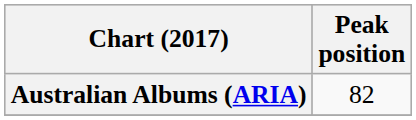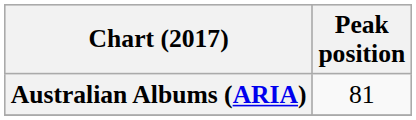 <table class="wikitable sortable plainrowheaders" style="text-align:center">
 <tr>
 <th scope="col">Chart (2017)</th>
 <th scope="col">Peak<br>position</th>
 </tr>
 <tr>
 <th scope="row">Australian Albums (<a href='#'>ARIA</a>)</th>
-<td>82</td>
+<td>81</td>
 </tr>
 <tr>
 </tr>
 <tr>
 </tr>
 <tr>
 </tr>
 <tr>
 </tr>
 <tr>
 </tr>
 <tr>
 </tr>
 <tr>
 </tr>
 <tr>
 </tr>
 <tr>
 </tr>
 <tr>
 </tr>
 <tr>
 </tr>
 <tr>
 </tr>
 </table>
